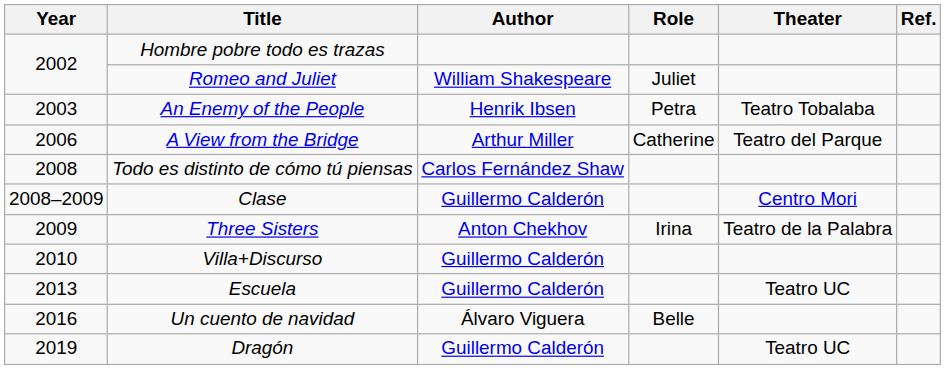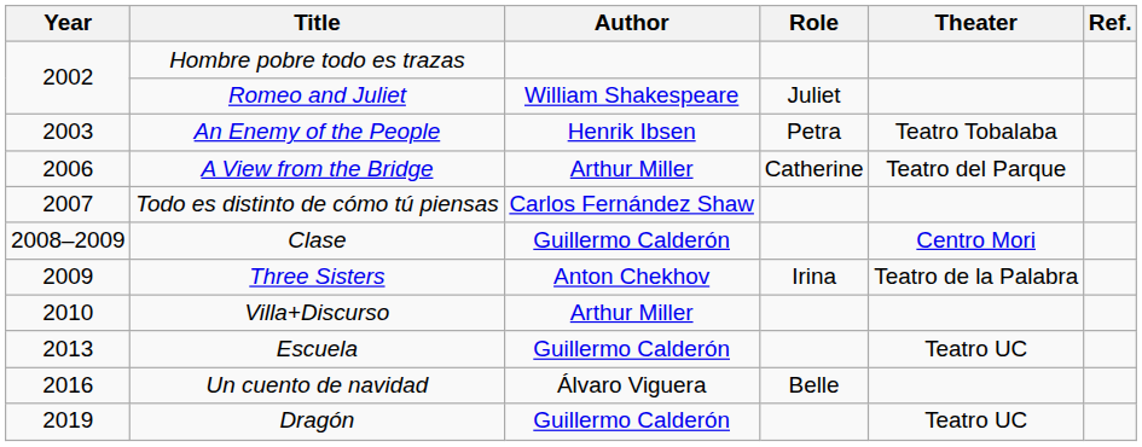 <table class="wikitable plainrowheaders" style="text-align:center;" border="1">
 <tr>
 <th>Year</th>
 <th>Title</th>
 <th>Author</th>
 <th>Role</th>
 <th>Theater</th>
 <th>Ref.</th>
 </tr>
 <tr>
 <td rowspan=2>2002</td>
 <td><em>Hombre pobre todo es trazas</em></td>
 <td></td>
 <td></td>
 <td></td>
 <td></td>
 </tr>
 <tr>
 <td><em><a href='#'>Romeo and Juliet</a></em></td>
 <td><a href='#'>William Shakespeare</a></td>
 <td>Juliet</td>
 <td></td>
 <td></td>
 </tr>
 <tr>
 <td>2003</td>
 <td><em><a href='#'>An Enemy of the People</a></em></td>
 <td><a href='#'>Henrik Ibsen</a></td>
 <td>Petra</td>
 <td>Teatro Tobalaba</td>
 <td></td>
 </tr>
 <tr>
 <td>2006</td>
 <td><em><a href='#'>A View from the Bridge</a></em></td>
 <td><a href='#'>Arthur Miller</a></td>
 <td>Catherine</td>
 <td>Teatro del Parque</td>
 <td></td>
 </tr>
 <tr>
-<td>2008</td>
+<td>2007</td>
 <td><em>Todo es distinto de cómo tú piensas</em></td>
 <td><a href='#'>Carlos Fernández Shaw</a></td>
 <td></td>
 <td></td>
 <td></td>
 </tr>
 <tr>
 <td>2008–2009</td>
 <td><em>Clase</em></td>
 <td><a href='#'>Guillermo Calderón</a></td>
 <td></td>
 <td><a href='#'>Centro Mori</a></td>
 <td></td>
 </tr>
 <tr>
 <td>2009</td>
 <td><em><a href='#'>Three Sisters</a></em></td>
 <td><a href='#'>Anton Chekhov</a></td>
 <td>Irina</td>
 <td>Teatro de la Palabra</td>
 <td></td>
 </tr>
 <tr>
 <td>2010</td>
 <td><em>Villa+Discurso</em></td>
-<td><a href='#'>Guillermo Calderón</a></td>
+<td><a href='#'>Arthur Miller</a></td>
 <td></td>
 <td></td>
 <td></td>
 </tr>
 <tr>
 <td>2013</td>
 <td><em>Escuela</em></td>
 <td><a href='#'>Guillermo Calderón</a></td>
 <td></td>
 <td>Teatro UC</td>
 <td></td>
 </tr>
 <tr>
 <td>2016</td>
 <td><em>Un cuento de navidad</em></td>
 <td>Álvaro Viguera</td>
 <td>Belle</td>
 <td></td>
 <td></td>
 </tr>
 <tr>
 <td>2019</td>
 <td><em>Dragón</em></td>
 <td><a href='#'>Guillermo Calderón</a></td>
 <td></td>
 <td>Teatro UC</td>
 <td></td>
 </tr>
 </table>
